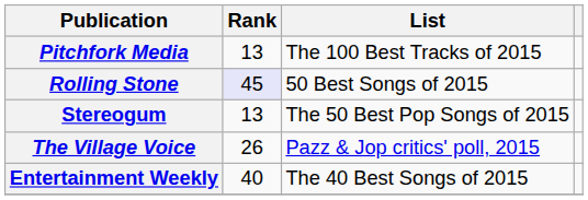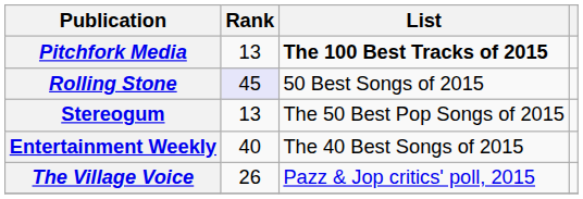 <table class="wikitable plainrowheaders sortable">
 <tr>
 <th>Publication</th>
 <th>Rank</th>
 <th>List</th>
 <th scope=col class="unsortable"></th>
 </tr>
 <tr>
 <th scope="row"><em><a href='#'>Pitchfork Media</a></em></th>
 <td align="center">13</td>
-<td>The 100 Best Tracks of 2015</td>
+<td><strong>The 100 Best Tracks of 2015</strong></td>
 <td></td>
 </tr>
 <tr>
 <th scope="row"><em><a href='#'>Rolling Stone</a></em></th>
 <td align="center" style="background: lavender;">45</td>
 <td>50 Best Songs of 2015</td>
 <td></td>
 </tr>
 <tr>
 <th scope="row"><a href='#'>Stereogum</a></th>
 <td align="center">13</td>
 <td>The 50 Best Pop Songs of 2015</td>
 <td></td>
 </tr>
 <tr>
+<th scope="row"><a href='#'>Entertainment Weekly</a></th>
+<td align="center">40</td>
+<td>The 40 Best Songs of 2015</td>
+<td></td>
+</tr>
+<tr>
 <th scope="row"><em><a href='#'>The Village Voice</a></em></th>
 <td align="center">26</td>
 <td><a href='#'>Pazz & Jop critics' poll, 2015</a></td>
 <td></td>
 </tr>
 <tr>
-<th scope="row"><a href='#'>Entertainment Weekly</a></th>
-<td align="center">40</td>
-<td>The 40 Best Songs of 2015</td>
-<td></td>
-</tr>
-<tr>
 </tr>
 </table>
